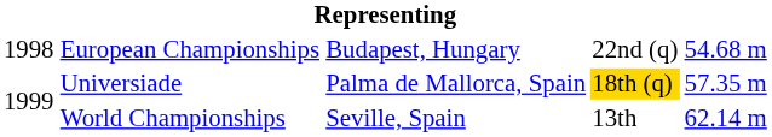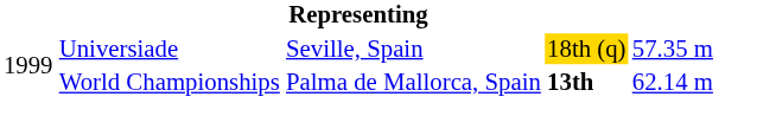 <table>
 <tr>
 <th colspan="5">Representing </th>
 </tr>
 <tr>
-<td>1998</td>
-<td><a href='#'>European Championships</a></td>
-<td><a href='#'>Budapest, Hungary</a></td>
-<td>22nd (q)</td>
-<td><a href='#'>54.68 m</a></td>
-</tr>
-<tr>
 <td rowspan=2>1999</td>
 <td><a href='#'>Universiade</a></td>
-<td><a href='#'>Palma de Mallorca, Spain</a></td>
+<td><a href='#'>Seville, Spain</a></td>
 <td style="background: gold;">18th (q)</td>
 <td><a href='#'>57.35 m</a></td>
 </tr>
 <tr>
 <td><a href='#'>World Championships</a></td>
-<td><a href='#'>Seville, Spain</a></td>
-<td>13th</td>
+<td><a href='#'>Palma de Mallorca, Spain</a></td>
+<td><strong>13th</strong></td>
 <td><a href='#'>62.14 m</a></td>
 </tr>
 </table>
